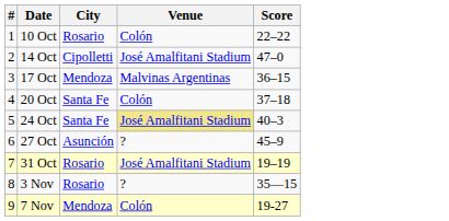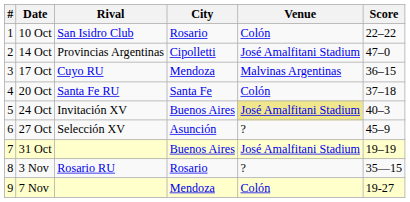 <table class="wikitable sortable">
 <tr>
 <th>#</th>
 <th>Date</th>
+<th>Rival</th>
 <th>City</th>
 <th>Venue</th>
 <th>Score</th>
 </tr>
 <tr>
 <td>1</td>
 <td>10 Oct</td>
+<td><a href='#'>San Isidro Club</a></td>
 <td><a href='#'>Rosario</a></td>
 <td><a href='#'>Colón</a></td>
 <td>22–22</td>
 </tr>
 <tr>
 <td>2</td>
 <td>14 Oct</td>
+<td>Provincias Argentinas </td>
 <td><a href='#'>Cipolletti</a></td>
 <td><a href='#'>José Amalfitani Stadium</a></td>
 <td>47–0</td>
 </tr>
 <tr>
 <td>3</td>
 <td>17 Oct</td>
+<td><a href='#'>Cuyo RU</a></td>
 <td><a href='#'>Mendoza</a></td>
 <td><a href='#'>Malvinas Argentinas</a></td>
 <td>36–15</td>
 </tr>
 <tr>
 <td>4</td>
 <td>20 Oct</td>
+<td><a href='#'>Santa Fe RU</a></td>
 <td><a href='#'>Santa Fe</a></td>
 <td><a href='#'>Colón</a></td>
 <td>37–18</td>
 </tr>
 <tr>
 <td>5</td>
 <td>24 Oct</td>
-<td><a href='#'>Santa Fe</a></td>
+<td>Invitación XV </td>
+<td><a href='#'>Buenos Aires</a></td>
 <td style="background: khaki;"><a href='#'>José Amalfitani Stadium</a></td>
 <td>40–3</td>
 </tr>
 <tr>
 <td>6</td>
 <td>27 Oct</td>
+<td>Selección XV </td>
 <td><a href='#'>Asunción</a> </td>
 <td>?</td>
 <td>45–9</td>
 </tr>
 <tr bgcolor=#ffffcc>
 <td>7</td>
 <td>31 Oct</td>
-<td><a href='#'>Rosario</a></td>
+<td></td>
+<td><a href='#'>Buenos Aires</a></td>
 <td><a href='#'>José Amalfitani Stadium</a></td>
 <td>19–19</td>
 </tr>
 <tr>
 <td>8</td>
 <td>3 Nov</td>
+<td><a href='#'>Rosario RU</a></td>
 <td><a href='#'>Rosario</a></td>
 <td>?</td>
 <td>35—15</td>
 </tr>
 <tr bgcolor=#ffffcc>
 <td>9</td>
 <td>7 Nov</td>
+<td></td>
 <td><a href='#'>Mendoza</a></td>
 <td><a href='#'>Colón</a></td>
 <td>19-27</td>
 </tr>
 </table>
